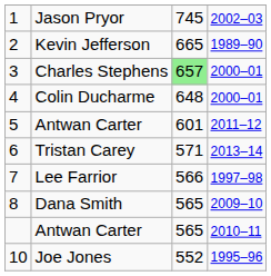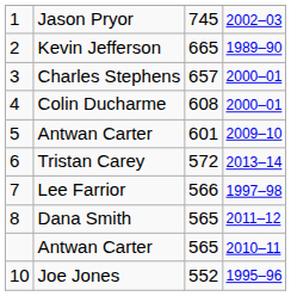 <table class="wikitable">
 <tr>
 </tr>
 <tr>
 <td>1</td>
 <td>Jason Pryor</td>
 <td>745</td>
 <td style="font-size:80%;"><a href='#'>2002–03</a></td>
 </tr>
 <tr>
 <td>2</td>
 <td>Kevin Jefferson</td>
 <td>665</td>
 <td style="font-size:80%;"><a href='#'>1989–90</a></td>
 </tr>
 <tr>
 <td>3</td>
 <td>Charles Stephens</td>
-<td style="background: lightgreen;">657</td>
+<td>657</td>
 <td style="font-size:80%;"><a href='#'>2000–01</a></td>
 </tr>
 <tr>
 <td>4</td>
 <td>Colin Ducharme</td>
-<td>648</td>
+<td>608</td>
 <td style="font-size:80%;"><a href='#'>2000–01</a></td>
 </tr>
 <tr>
 <td>5</td>
 <td>Antwan Carter</td>
 <td>601</td>
-<td style="font-size:80%;"><a href='#'>2011–12</a></td>
+<td style="font-size:80%;"><a href='#'>2009–10</a></td>
 </tr>
 <tr>
 <td>6</td>
 <td>Tristan Carey</td>
-<td>571</td>
+<td>572</td>
 <td style="font-size:80%;"><a href='#'>2013–14</a></td>
 </tr>
 <tr>
 <td>7</td>
 <td>Lee Farrior</td>
 <td>566</td>
 <td style="font-size:80%;"><a href='#'>1997–98</a></td>
 </tr>
 <tr>
 <td>8</td>
 <td>Dana Smith</td>
 <td>565</td>
-<td style="font-size:80%;"><a href='#'>2009–10</a></td>
+<td style="font-size:80%;"><a href='#'>2011–12</a></td>
 </tr>
 <tr>
 <td></td>
 <td>Antwan Carter</td>
 <td>565</td>
 <td style="font-size:80%;"><a href='#'>2010–11</a></td>
 </tr>
 <tr>
 <td>10</td>
 <td>Joe Jones</td>
 <td>552</td>
 <td style="font-size:80%;"><a href='#'>1995–96</a></td>
 </tr>
 </table>
